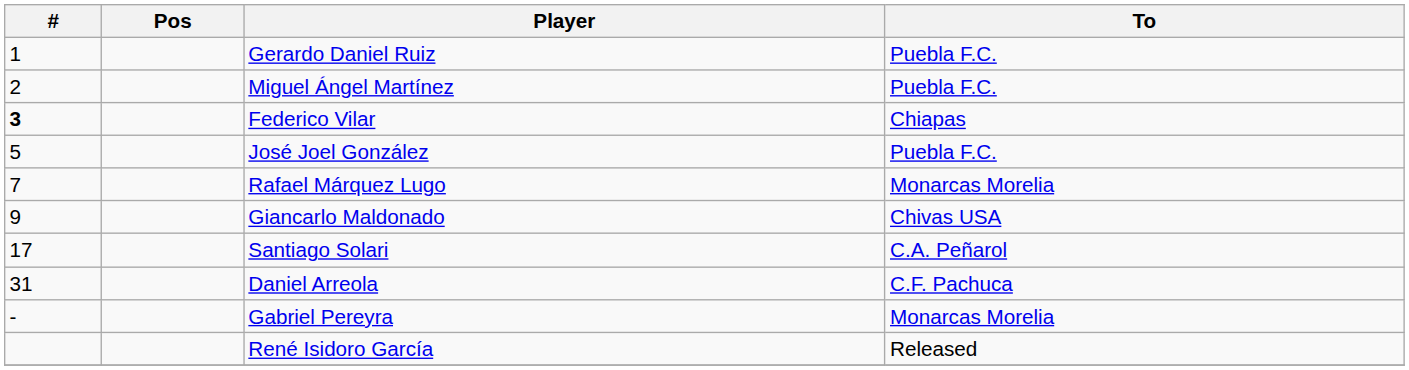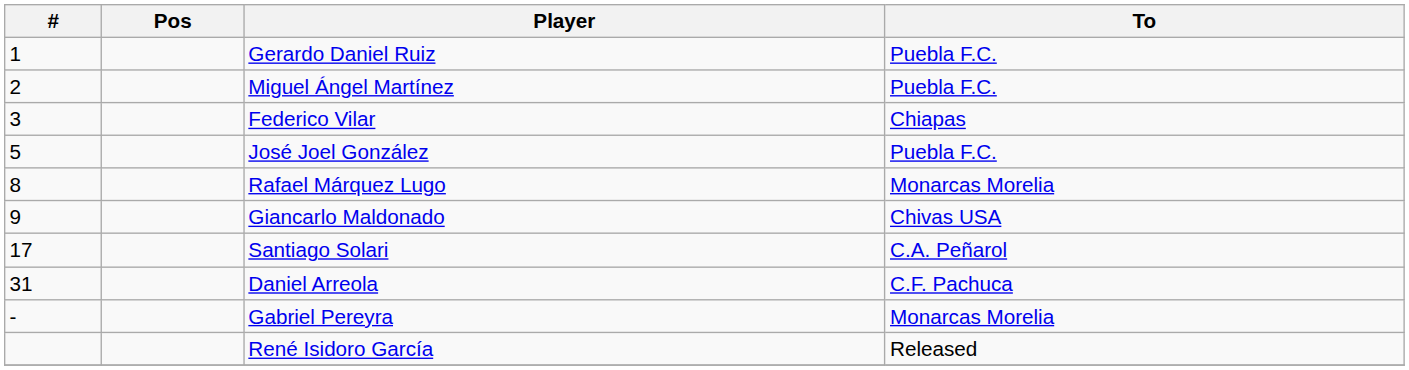 <table class="wikitable" style="width:65%; text-align:center; font-size:95%; text-align:left;">
 <tr>
 <th><strong>#</strong></th>
 <th><strong>Pos</strong></th>
 <th><strong>Player</strong></th>
 <th><strong>To</strong></th>
 </tr>
 <tr>
 <td>1</td>
 <td></td>
 <td> <a href='#'>Gerardo Daniel Ruiz</a></td>
 <td> <a href='#'>Puebla F.C.</a></td>
 </tr>
 <tr>
 <td>2</td>
 <td></td>
 <td> <a href='#'>Miguel Ángel Martínez</a></td>
 <td> <a href='#'>Puebla F.C.</a></td>
 </tr>
 <tr>
-<td><strong>3</strong></td>
+<td>3</td>
 <td></td>
 <td> <a href='#'>Federico Vilar</a></td>
 <td> <a href='#'>Chiapas</a></td>
 </tr>
 <tr>
 <td>5</td>
 <td></td>
 <td> <a href='#'>José Joel González</a></td>
 <td> <a href='#'>Puebla F.C.</a></td>
 </tr>
 <tr>
-<td>7</td>
+<td>8</td>
 <td></td>
 <td> <a href='#'>Rafael Márquez Lugo</a></td>
 <td> <a href='#'>Monarcas Morelia</a></td>
 </tr>
 <tr>
 <td>9</td>
 <td></td>
 <td> <a href='#'>Giancarlo Maldonado</a></td>
 <td> <a href='#'>Chivas USA</a></td>
 </tr>
 <tr>
 <td>17</td>
 <td></td>
 <td> <a href='#'>Santiago Solari</a></td>
 <td> <a href='#'>C.A. Peñarol</a></td>
 </tr>
 <tr>
 <td>31</td>
 <td></td>
 <td> <a href='#'>Daniel Arreola</a></td>
 <td> <a href='#'>C.F. Pachuca</a></td>
 </tr>
 <tr>
 <td>-</td>
 <td></td>
 <td> <a href='#'>Gabriel Pereyra</a></td>
 <td> <a href='#'>Monarcas Morelia</a></td>
 </tr>
 <tr>
 <td></td>
 <td></td>
 <td> <a href='#'>René Isidoro García</a></td>
 <td>Released</td>
 </tr>
 <tr>
 </tr>
 </table>
